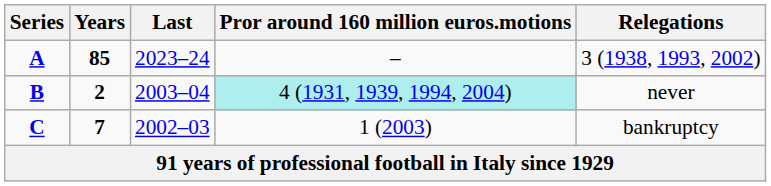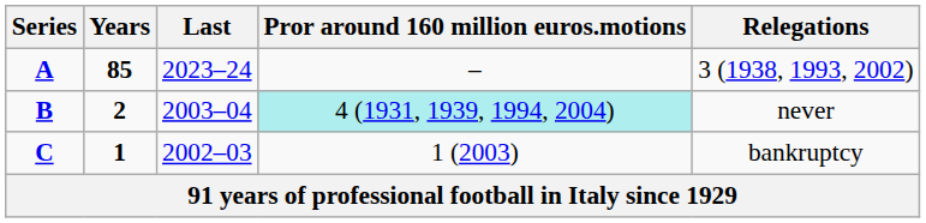 <table class="wikitable sortable" style="font-size:90%; text-align: center;">
 <tr>
 <th>Series</th>
 <th>Years</th>
 <th>Last</th>
 <th>Pror around 160 million euros.motions</th>
 <th>Relegations</th>
 </tr>
 <tr>
 <td align=center><strong><a href='#'>A</a></strong></td>
 <td><strong>85</strong></td>
 <td><a href='#'>2023–24</a></td>
 <td>–</td>
 <td> 3 (<a href='#'>1938</a>, <a href='#'>1993</a>, <a href='#'>2002</a>)</td>
 </tr>
 <tr>
 <td align=center><strong><a href='#'>B</a></strong></td>
 <td><strong>2</strong></td>
 <td><a href='#'>2003–04</a></td>
 <td style="background: paleturquoise;"> 4 (<a href='#'>1931</a>, <a href='#'>1939</a>, <a href='#'>1994</a>, <a href='#'>2004</a>)</td>
 <td>never</td>
 </tr>
 <tr>
 <td align=center><strong><a href='#'>C</a></strong></td>
-<td><strong>7</strong></td>
+<td><strong>1</strong></td>
 <td><a href='#'>2002–03</a></td>
 <td> 1 (<a href='#'>2003</a>)</td>
 <td>bankruptcy</td>
 </tr>
 <tr>
 <th colspan=5>91 years of professional football in Italy since 1929</th>
 </tr>
 </table>
